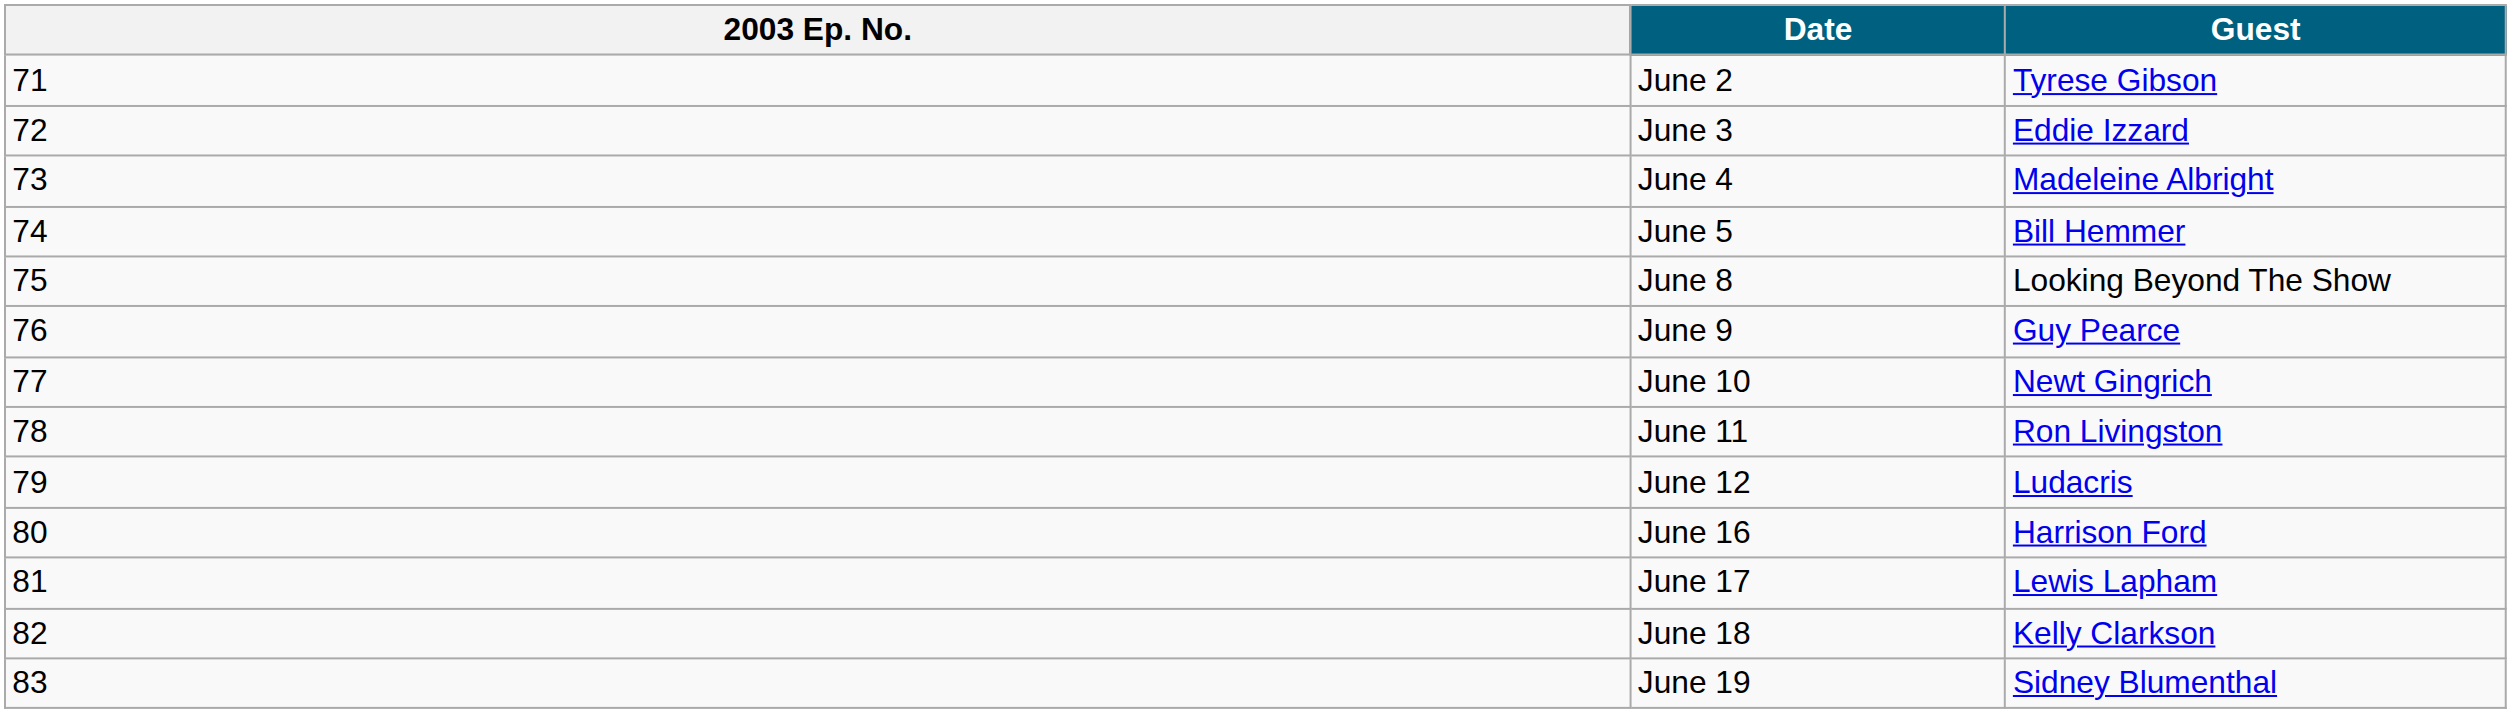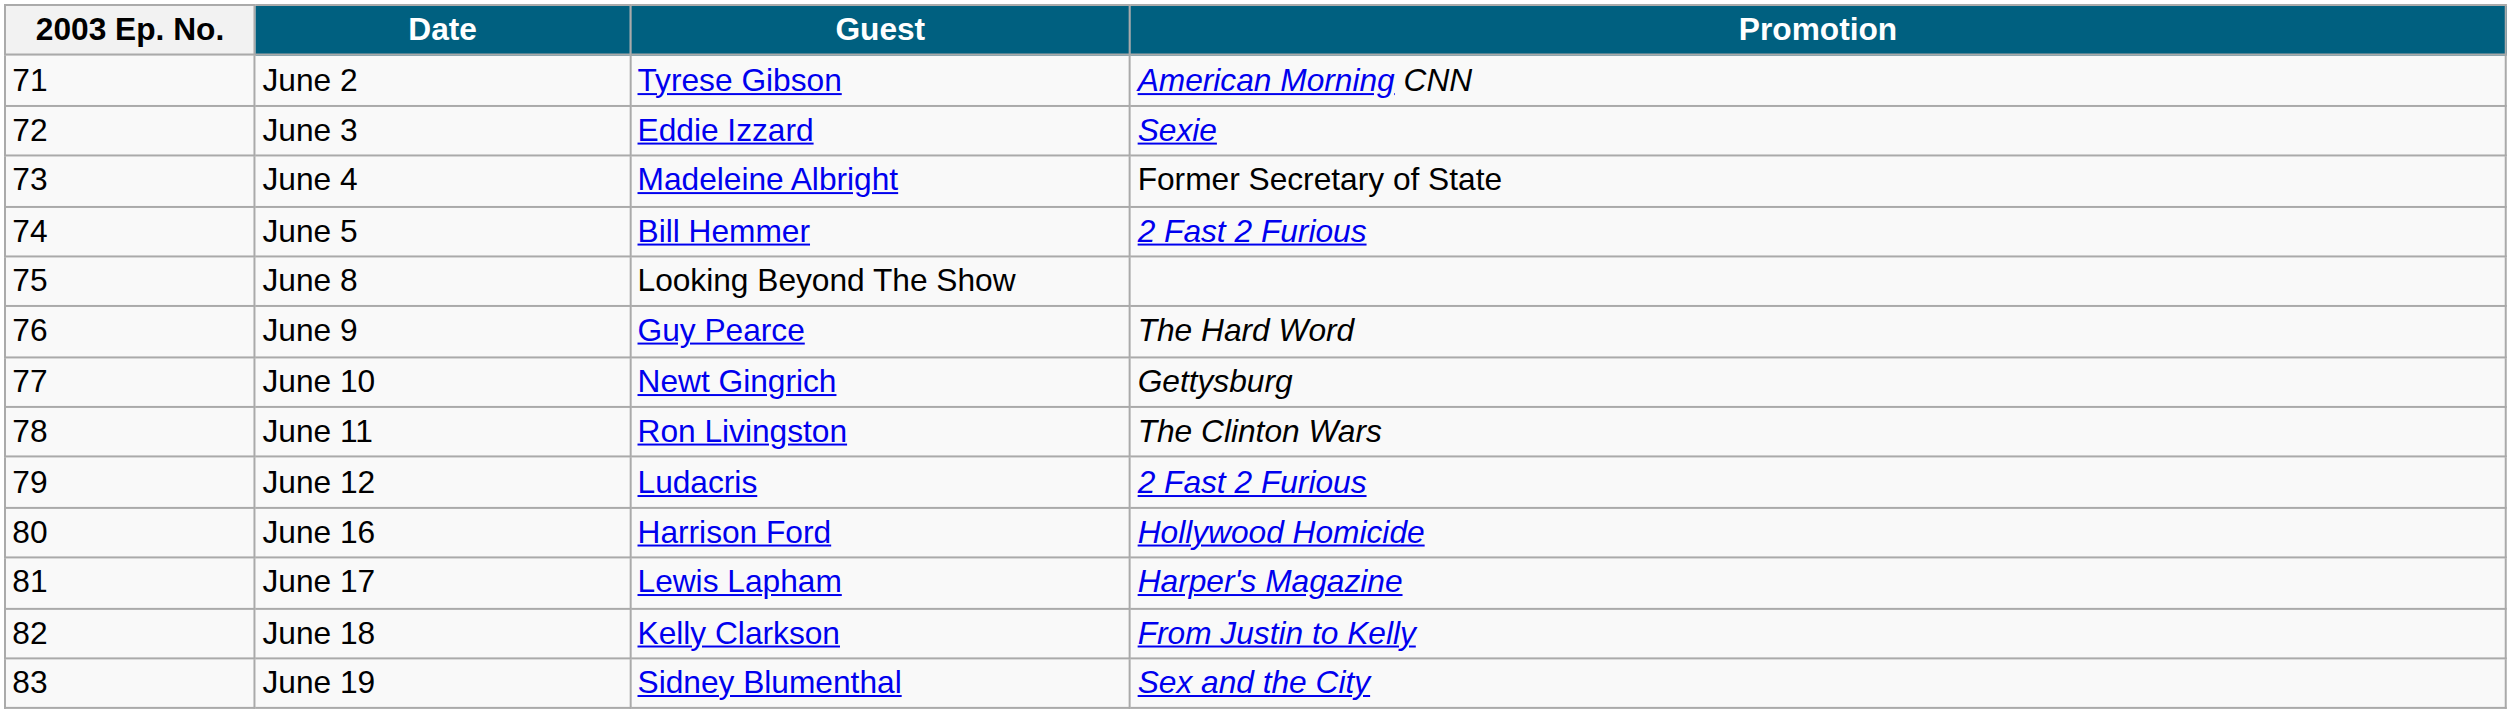 <table class="wikitable" width="100%">
 <tr bgcolor="#CCCCCC">
 <th>2003 Ep. No.</th>
 <th width="15%" style="background:#006080; color:#FFFFFF">Date</th>
 <th width="20%" style="background:#006080; color:#FFFFFF">Guest</th>
+<th width="55%" style="background:#006080; color:#FFFFFF">Promotion</th>
 </tr>
 <tr>
 <td>71</td>
 <td>June 2</td>
 <td><a href='#'>Tyrese Gibson</a></td>
+<td><em><a href='#'>American Morning</a> CNN</em></td>
 </tr>
 <tr>
 <td>72</td>
 <td>June 3</td>
 <td><a href='#'>Eddie Izzard</a></td>
+<td><em><a href='#'>Sexie</a></em></td>
 </tr>
 <tr>
 <td>73</td>
 <td>June 4</td>
 <td><a href='#'>Madeleine Albright</a></td>
+<td>Former Secretary of State</td>
 </tr>
 <tr>
 <td>74</td>
 <td>June 5</td>
 <td><a href='#'>Bill Hemmer</a></td>
+<td><em><a href='#'>2 Fast 2 Furious</a></em></td>
 </tr>
 <tr>
 <td>75</td>
 <td>June 8</td>
 <td>Looking Beyond The Show</td>
+<td></td>
 </tr>
 <tr>
 <td>76</td>
 <td>June 9</td>
 <td><a href='#'>Guy Pearce</a></td>
+<td><em>The Hard Word</em></td>
 </tr>
 <tr>
 <td>77</td>
 <td>June 10</td>
 <td><a href='#'>Newt Gingrich</a></td>
+<td><em>Gettysburg</em></td>
 </tr>
 <tr>
 <td>78</td>
 <td>June 11</td>
 <td><a href='#'>Ron Livingston</a></td>
+<td><em>The Clinton Wars</em></td>
 </tr>
 <tr>
 <td>79</td>
 <td>June 12</td>
 <td><a href='#'>Ludacris</a></td>
+<td><em><a href='#'>2 Fast 2 Furious</a></em></td>
 </tr>
 <tr>
 <td>80</td>
 <td>June 16</td>
 <td><a href='#'>Harrison Ford</a></td>
+<td><em><a href='#'>Hollywood Homicide</a></em></td>
 </tr>
 <tr>
 <td>81</td>
 <td>June 17</td>
 <td><a href='#'>Lewis Lapham</a></td>
+<td><em><a href='#'>Harper's Magazine</a></em></td>
 </tr>
 <tr>
 <td>82</td>
 <td>June 18</td>
 <td><a href='#'>Kelly Clarkson</a></td>
+<td><em><a href='#'>From Justin to Kelly</a></em></td>
 </tr>
 <tr>
 <td>83</td>
 <td>June 19</td>
 <td><a href='#'>Sidney Blumenthal</a></td>
+<td><em><a href='#'>Sex and the City</a></em></td>
 </tr>
 </table>
